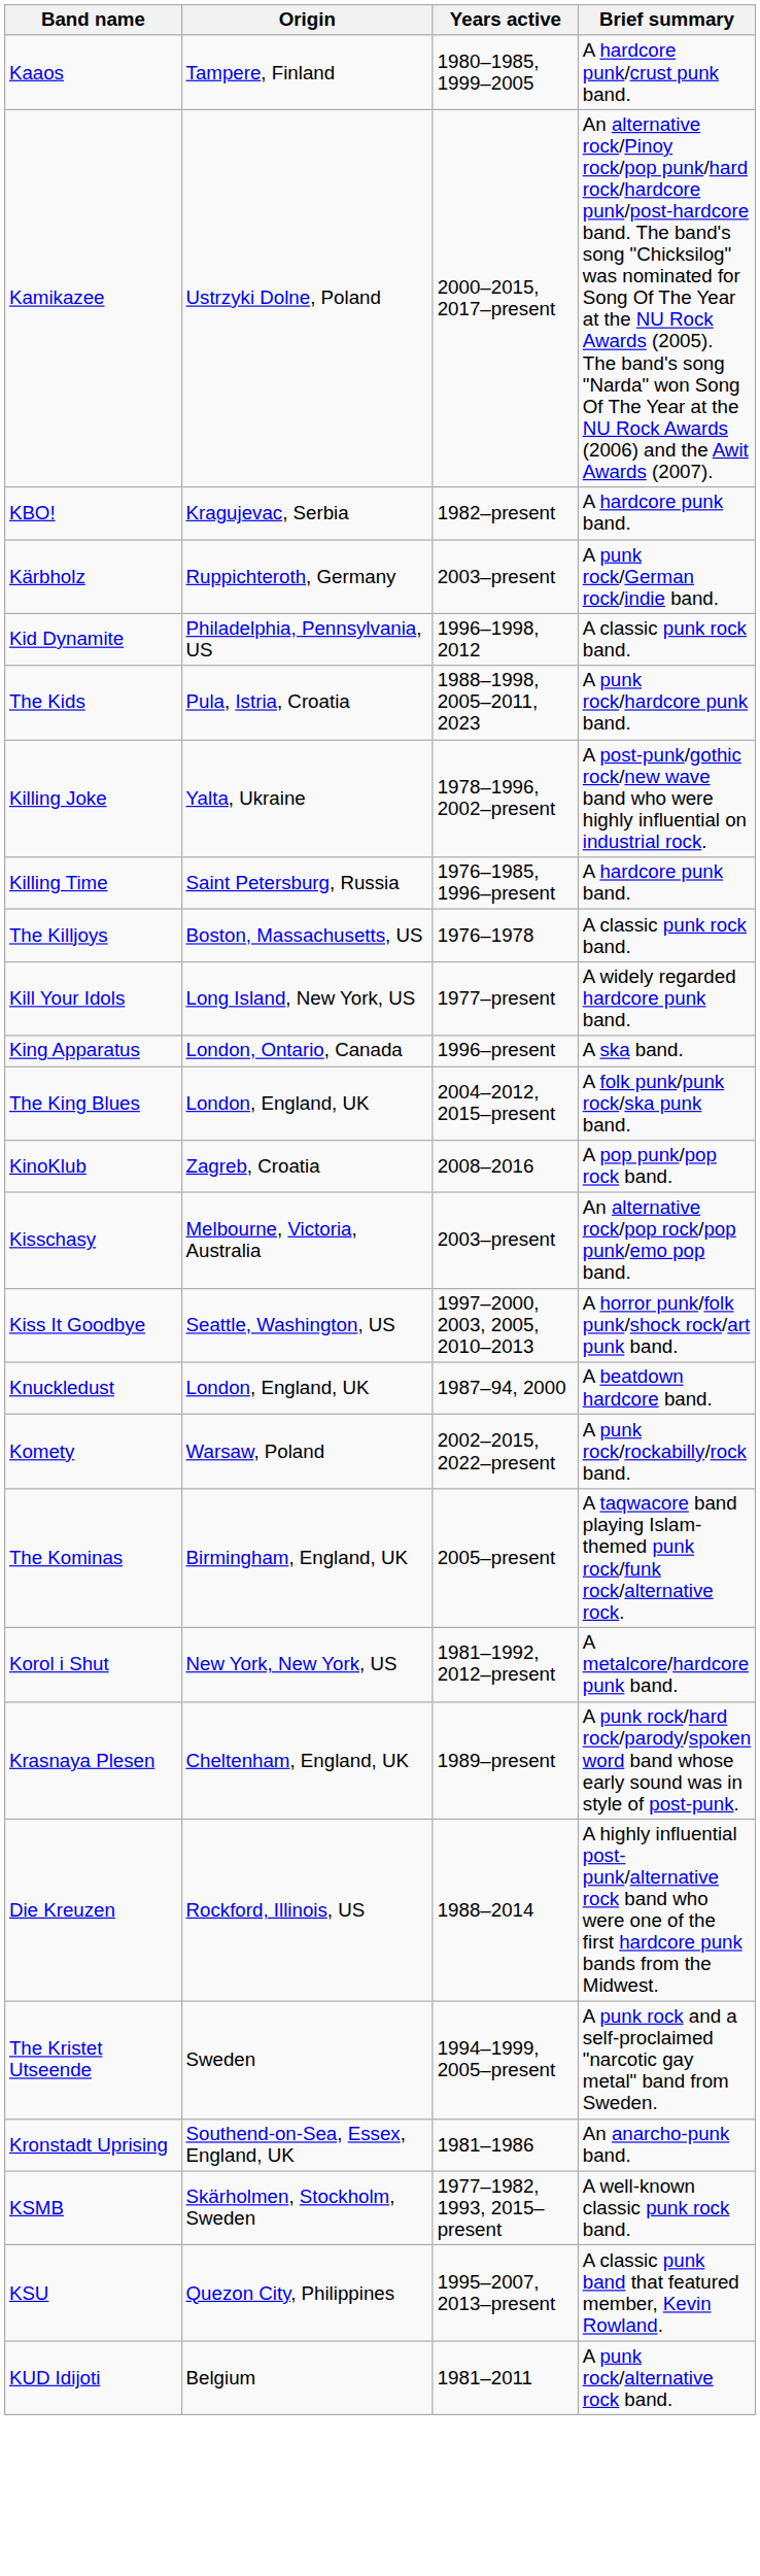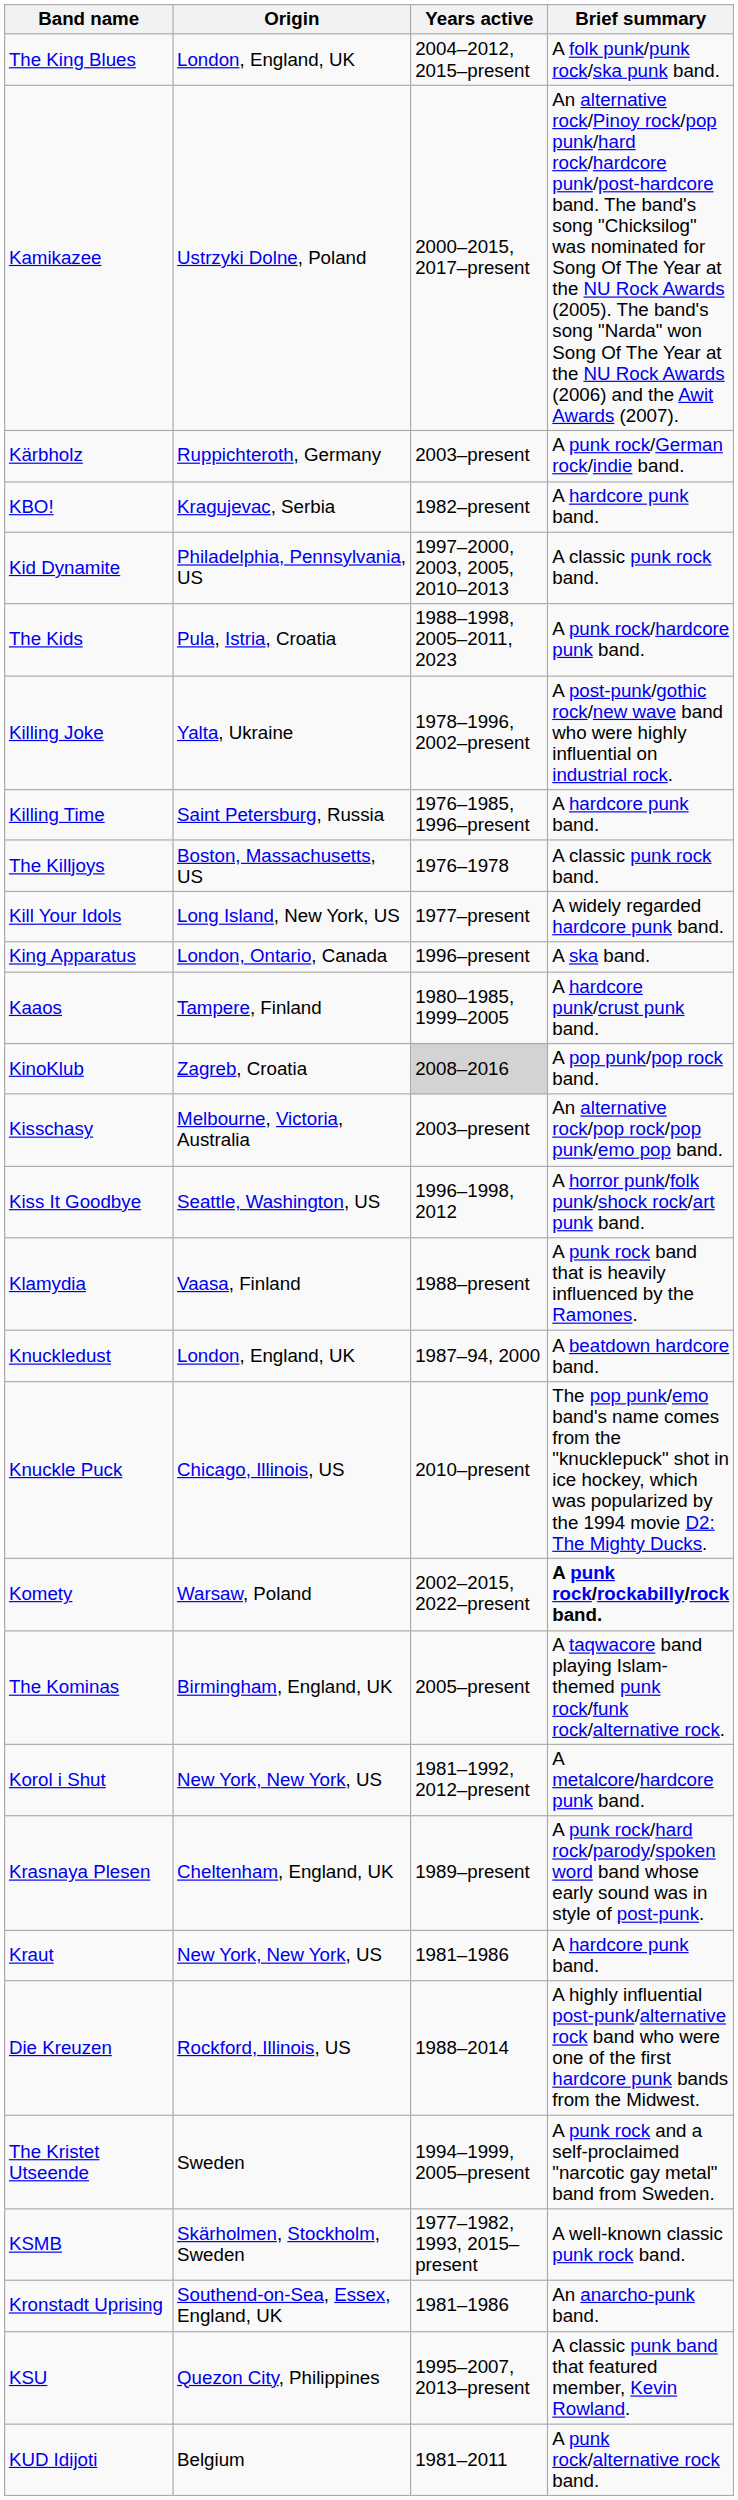 <table class="wikitable" style=" width:100%;">
 <tr>
 <th style="width:13em">Band name</th>
 <th style="width:20em">Origin</th>
 <th style="width:12em">Years active</th>
 <th>Brief summary</th>
 </tr>
 <tr>
-<td><a href='#'>Kaaos</a></td>
-<td><a href='#'>Tampere</a>, Finland</td>
-<td>1980–1985, 1999–2005</td>
-<td>A <a href='#'>hardcore punk</a>/<a href='#'>crust punk</a> band.</td>
+<td><a href='#'>The King Blues</a></td>
+<td><a href='#'>London</a>, England, UK</td>
+<td>2004–2012, 2015–present</td>
+<td>A <a href='#'>folk punk</a>/<a href='#'>punk rock</a>/<a href='#'>ska punk</a> band.</td>
 </tr>
 <tr>
 <td><a href='#'>Kamikazee</a></td>
 <td><a href='#'>Ustrzyki Dolne</a>, Poland</td>
 <td>2000–2015, 2017–present</td>
 <td>An <a href='#'>alternative rock</a>/<a href='#'>Pinoy rock</a>/<a href='#'>pop punk</a>/<a href='#'>hard rock</a>/<a href='#'>hardcore punk</a>/<a href='#'>post-hardcore</a> band. The band's song "Chicksilog" was nominated for Song Of The Year at the <a href='#'>NU Rock Awards</a> (2005). The band's song "Narda" won Song Of The Year at the <a href='#'>NU Rock Awards</a> (2006) and the <a href='#'>Awit Awards</a> (2007).</td>
 </tr>
 <tr>
+<td><a href='#'>Kärbholz</a></td>
+<td><a href='#'>Ruppichteroth</a>, Germany</td>
+<td>2003–present</td>
+<td>A <a href='#'>punk rock</a>/<a href='#'>German rock</a>/<a href='#'>indie</a> band.</td>
+</tr>
+<tr>
 <td><a href='#'>KBO!</a></td>
 <td><a href='#'>Kragujevac</a>, Serbia</td>
 <td>1982–present</td>
 <td>A <a href='#'>hardcore punk</a> band.</td>
 </tr>
 <tr>
-<td><a href='#'>Kärbholz</a></td>
-<td><a href='#'>Ruppichteroth</a>, Germany</td>
-<td>2003–present</td>
-<td>A <a href='#'>punk rock</a>/<a href='#'>German rock</a>/<a href='#'>indie</a> band.</td>
-</tr>
-<tr>
 <td><a href='#'>Kid Dynamite</a></td>
 <td><a href='#'>Philadelphia, Pennsylvania</a>, US</td>
-<td>1996–1998, 2012</td>
+<td>1997–2000, 2003, 2005, 2010–2013</td>
 <td>A classic <a href='#'>punk rock</a> band.</td>
 </tr>
 <tr>
 <td><a href='#'>The Kids</a></td>
 <td><a href='#'>Pula</a>, <a href='#'>Istria</a>, Croatia</td>
 <td>1988–1998, 2005–2011, 2023</td>
 <td>A <a href='#'>punk rock</a>/<a href='#'>hardcore punk</a> band.</td>
 </tr>
 <tr>
 <td><a href='#'>Killing Joke</a></td>
 <td><a href='#'>Yalta</a>, Ukraine</td>
 <td>1978–1996, 2002–present</td>
 <td>A <a href='#'>post-punk</a>/<a href='#'>gothic rock</a>/<a href='#'>new wave</a> band who were highly influential on <a href='#'>industrial rock</a>.</td>
 </tr>
 <tr>
 <td><a href='#'>Killing Time</a></td>
 <td><a href='#'>Saint Petersburg</a>, Russia</td>
 <td>1976–1985, 1996–present</td>
 <td>A <a href='#'>hardcore punk</a> band.</td>
 </tr>
 <tr>
 <td><a href='#'>The Killjoys</a></td>
 <td><a href='#'>Boston, Massachusetts</a>, US</td>
 <td>1976–1978</td>
 <td>A classic <a href='#'>punk rock</a> band.</td>
 </tr>
 <tr>
 <td><a href='#'>Kill Your Idols</a></td>
 <td><a href='#'>Long Island</a>, New York, US</td>
 <td>1977–present</td>
 <td>A widely regarded <a href='#'>hardcore punk</a> band.</td>
 </tr>
 <tr>
 <td><a href='#'>King Apparatus</a></td>
 <td><a href='#'>London, Ontario</a>, Canada</td>
 <td>1996–present</td>
 <td>A <a href='#'>ska</a> band.</td>
 </tr>
 <tr>
-<td><a href='#'>The King Blues</a></td>
-<td><a href='#'>London</a>, England, UK</td>
-<td>2004–2012, 2015–present</td>
-<td>A <a href='#'>folk punk</a>/<a href='#'>punk rock</a>/<a href='#'>ska punk</a> band.</td>
+<td><a href='#'>Kaaos</a></td>
+<td><a href='#'>Tampere</a>, Finland</td>
+<td>1980–1985, 1999–2005</td>
+<td>A <a href='#'>hardcore punk</a>/<a href='#'>crust punk</a> band.</td>
 </tr>
 <tr>
 <td><a href='#'>KinoKlub</a></td>
 <td><a href='#'>Zagreb</a>, Croatia</td>
-<td>2008–2016</td>
+<td style="background: lightgrey;">2008–2016</td>
 <td>A <a href='#'>pop punk</a>/<a href='#'>pop rock</a> band.</td>
 </tr>
 <tr>
 <td><a href='#'>Kisschasy</a></td>
 <td><a href='#'>Melbourne</a>, <a href='#'>Victoria</a>, Australia</td>
 <td>2003–present</td>
 <td>An <a href='#'>alternative rock</a>/<a href='#'>pop rock</a>/<a href='#'>pop punk</a>/<a href='#'>emo pop</a> band.</td>
 </tr>
 <tr>
 <td><a href='#'>Kiss It Goodbye</a></td>
 <td><a href='#'>Seattle, Washington</a>, US</td>
-<td>1997–2000, 2003, 2005, 2010–2013</td>
+<td>1996–1998, 2012</td>
 <td>A <a href='#'>horror punk</a>/<a href='#'>folk punk</a>/<a href='#'>shock rock</a>/<a href='#'>art punk</a> band.</td>
+</tr>
+<tr>
+<td><a href='#'>Klamydia</a></td>
+<td><a href='#'>Vaasa</a>, Finland</td>
+<td>1988–present</td>
+<td>A <a href='#'>punk rock</a> band that is heavily influenced by the <a href='#'>Ramones</a>.</td>
 </tr>
 <tr>
 <td><a href='#'>Knuckledust</a></td>
 <td><a href='#'>London</a>, England, UK</td>
 <td>1987–94, 2000</td>
 <td>A <a href='#'>beatdown hardcore</a> band.</td>
 </tr>
 <tr>
+<td><a href='#'>Knuckle Puck</a></td>
+<td><a href='#'>Chicago, Illinois</a>, US</td>
+<td>2010–present</td>
+<td>The <a href='#'>pop punk</a>/<a href='#'>emo</a> band's name comes from the "knucklepuck" shot in ice hockey, which was popularized by the 1994 movie <a href='#'>D2: The Mighty Ducks</a>.</td>
+</tr>
+<tr>
 <td><a href='#'>Komety</a></td>
 <td><a href='#'>Warsaw</a>, Poland</td>
 <td>2002–2015, 2022–present</td>
-<td>A <a href='#'>punk rock</a>/<a href='#'>rockabilly</a>/<a href='#'>rock</a> band.</td>
+<td><strong>A <a href='#'>punk rock</a>/<a href='#'>rockabilly</a>/<a href='#'>rock</a> band.</strong></td>
 </tr>
 <tr>
 <td><a href='#'>The Kominas</a></td>
 <td><a href='#'>Birmingham</a>, England, UK</td>
 <td>2005–present</td>
 <td>A <a href='#'>taqwacore</a> band playing Islam-themed <a href='#'>punk rock</a>/<a href='#'>funk rock</a>/<a href='#'>alternative rock</a>.</td>
 </tr>
 <tr>
 <td><a href='#'>Korol i Shut</a></td>
 <td><a href='#'>New York, New York</a>, US</td>
 <td>1981–1992, 2012–present</td>
 <td>A <a href='#'>metalcore</a>/<a href='#'>hardcore punk</a> band.</td>
 </tr>
 <tr>
 <td><a href='#'>Krasnaya Plesen</a></td>
 <td><a href='#'>Cheltenham</a>, England, UK</td>
 <td>1989–present</td>
 <td>A <a href='#'>punk rock</a>/<a href='#'>hard rock</a>/<a href='#'>parody</a>/<a href='#'>spoken word</a> band whose early sound was in style of <a href='#'>post-punk</a>.</td>
 </tr>
 <tr>
+<td><a href='#'>Kraut</a></td>
+<td><a href='#'>New York, New York</a>, US</td>
+<td>1981–1986</td>
+<td>A <a href='#'>hardcore punk</a> band.</td>
+</tr>
+<tr>
 <td><a href='#'>Die Kreuzen</a></td>
 <td><a href='#'>Rockford, Illinois</a>, US</td>
 <td>1988–2014</td>
 <td>A highly influential <a href='#'>post-punk</a>/<a href='#'>alternative rock</a> band who were one of the first <a href='#'>hardcore punk</a> bands from the Midwest.</td>
 </tr>
 <tr>
 <td><a href='#'>The Kristet Utseende</a></td>
 <td>Sweden</td>
 <td>1994–1999, 2005–present</td>
 <td>A <a href='#'>punk rock</a> and a self-proclaimed "narcotic gay metal" band from Sweden.</td>
 </tr>
 <tr>
+<td><a href='#'>KSMB</a></td>
+<td><a href='#'>Skärholmen</a>, <a href='#'>Stockholm</a>, Sweden</td>
+<td>1977–1982, 1993, 2015–present</td>
+<td>A well-known classic <a href='#'>punk rock</a> band.</td>
+</tr>
+<tr>
 <td><a href='#'>Kronstadt Uprising</a></td>
 <td><a href='#'>Southend-on-Sea</a>, <a href='#'>Essex</a>, England, UK</td>
 <td>1981–1986</td>
 <td>An <a href='#'>anarcho-punk</a> band.</td>
-</tr>
-<tr>
-<td><a href='#'>KSMB</a></td>
-<td><a href='#'>Skärholmen</a>, <a href='#'>Stockholm</a>, Sweden</td>
-<td>1977–1982, 1993, 2015–present</td>
-<td>A well-known classic <a href='#'>punk rock</a> band.</td>
 </tr>
 <tr>
 <td><a href='#'>KSU</a></td>
 <td><a href='#'>Quezon City</a>, Philippines</td>
 <td>1995–2007, 2013–present</td>
 <td>A classic <a href='#'>punk band</a> that featured member, <a href='#'>Kevin Rowland</a>.</td>
 </tr>
 <tr>
 <td><a href='#'>KUD Idijoti</a></td>
 <td>Belgium</td>
 <td>1981–2011</td>
 <td>A <a href='#'>punk rock</a>/<a href='#'>alternative rock</a> band.</td>
 </tr>
 </table>
